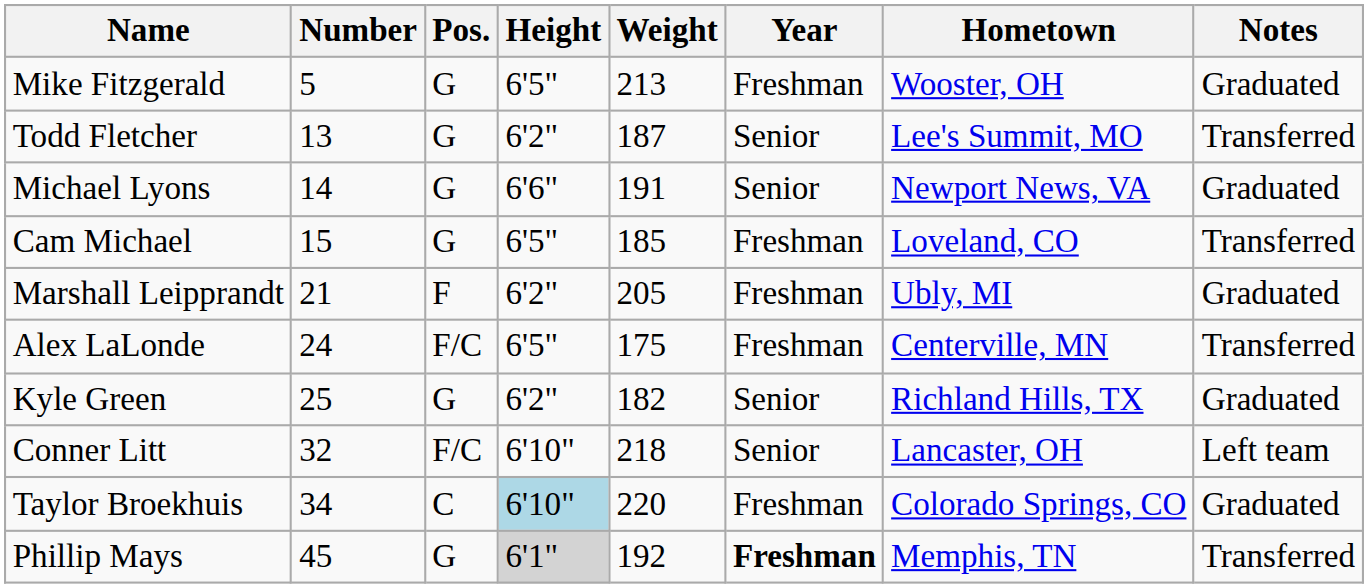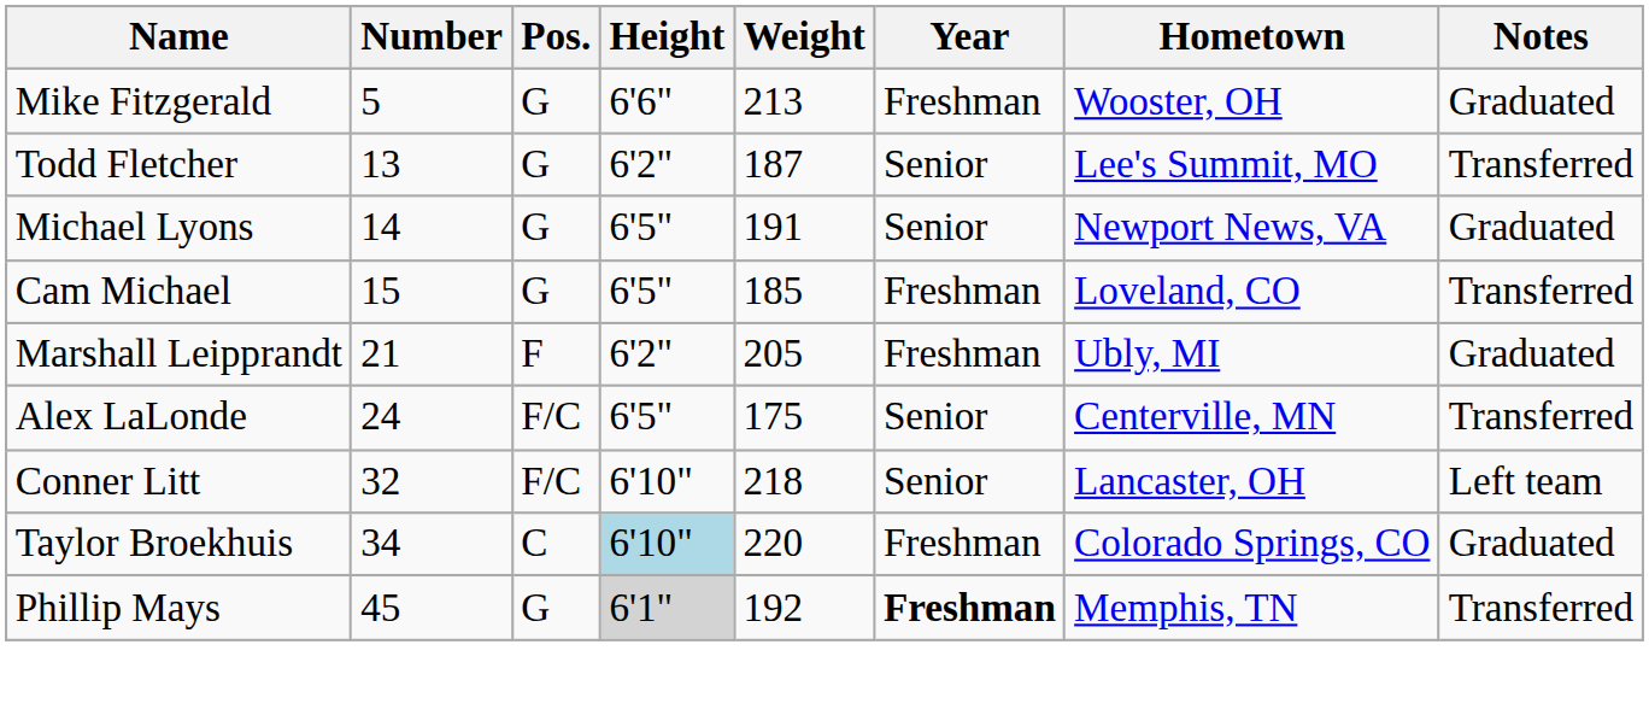 <table class="wikitable sortable" border="1">
 <tr>
 <th>Name</th>
 <th>Number</th>
 <th>Pos.</th>
 <th>Height</th>
 <th>Weight</th>
 <th>Year</th>
 <th>Hometown</th>
 <th class="unsortable">Notes</th>
 </tr>
 <tr>
 <td>Mike Fitzgerald</td>
 <td>5</td>
 <td>G</td>
-<td>6'5"</td>
+<td>6'6"</td>
 <td>213</td>
 <td>Freshman</td>
 <td><a href='#'>Wooster, OH</a></td>
 <td>Graduated</td>
 </tr>
 <tr>
 <td>Todd Fletcher</td>
 <td>13</td>
 <td>G</td>
 <td>6'2"</td>
 <td>187</td>
 <td>Senior</td>
 <td><a href='#'>Lee's Summit, MO</a></td>
 <td>Transferred</td>
 </tr>
 <tr>
 <td>Michael Lyons</td>
 <td>14</td>
 <td>G</td>
-<td>6'6"</td>
+<td>6'5"</td>
 <td>191</td>
 <td>Senior</td>
 <td><a href='#'>Newport News, VA</a></td>
 <td>Graduated</td>
 </tr>
 <tr>
 <td>Cam Michael</td>
 <td>15</td>
 <td>G</td>
 <td>6'5"</td>
 <td>185</td>
 <td>Freshman</td>
 <td><a href='#'>Loveland, CO</a></td>
 <td>Transferred</td>
 </tr>
 <tr>
 <td>Marshall Leipprandt</td>
 <td>21</td>
 <td>F</td>
 <td>6'2"</td>
 <td>205</td>
 <td>Freshman</td>
 <td><a href='#'>Ubly, MI</a></td>
 <td>Graduated</td>
 </tr>
 <tr>
 <td>Alex LaLonde</td>
 <td>24</td>
 <td>F/C</td>
 <td>6'5"</td>
 <td>175</td>
-<td>Freshman</td>
+<td>Senior</td>
 <td><a href='#'>Centerville, MN</a></td>
 <td>Transferred</td>
-</tr>
-<tr>
-<td>Kyle Green</td>
-<td>25</td>
-<td>G</td>
-<td>6'2"</td>
-<td>182</td>
-<td>Senior</td>
-<td><a href='#'>Richland Hills, TX</a></td>
-<td>Graduated</td>
 </tr>
 <tr>
 <td>Conner Litt</td>
 <td>32</td>
 <td>F/C</td>
 <td>6'10"</td>
 <td>218</td>
 <td>Senior</td>
 <td><a href='#'>Lancaster, OH</a></td>
 <td>Left team</td>
 </tr>
 <tr>
 <td>Taylor Broekhuis</td>
 <td>34</td>
 <td>C</td>
 <td style="background: lightblue;">6'10"</td>
 <td>220</td>
 <td>Freshman</td>
 <td><a href='#'>Colorado Springs, CO</a></td>
 <td>Graduated</td>
 </tr>
 <tr>
 <td>Phillip Mays</td>
 <td>45</td>
 <td>G</td>
 <td style="background: lightgrey;">6'1"</td>
 <td>192</td>
 <td><strong>Freshman</strong></td>
 <td><a href='#'>Memphis, TN</a></td>
 <td>Transferred</td>
 </tr>
 </table>
